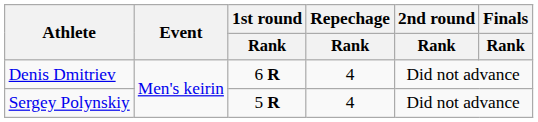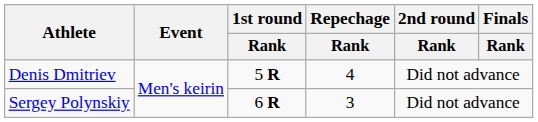 <table class=wikitable style="font-size:90%">
 <tr>
 <th rowspan="2">Athlete</th>
 <th rowspan="2">Event</th>
 <th>1st round</th>
 <th>Repechage</th>
 <th>2nd round</th>
 <th>Finals</th>
 </tr>
 <tr style="font-size:95%">
 <th>Rank</th>
 <th>Rank</th>
 <th>Rank</th>
 <th>Rank</th>
 </tr>
 <tr align=center>
 <td align=left><a href='#'>Denis Dmitriev</a></td>
 <td align=left rowspan=2><a href='#'>Men's keirin</a></td>
-<td>6 <strong>R</strong></td>
+<td>5 <strong>R</strong></td>
 <td>4</td>
 <td colspan=2>Did not advance</td>
 </tr>
 <tr align=center>
 <td align=left><a href='#'>Sergey Polynskiy</a></td>
-<td>5 <strong>R</strong></td>
-<td>4</td>
+<td>6 <strong>R</strong></td>
+<td>3</td>
 <td colspan=2>Did not advance</td>
 </tr>
 </table>
